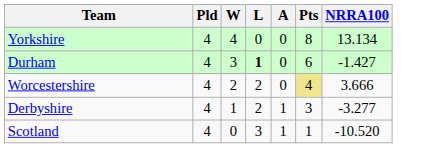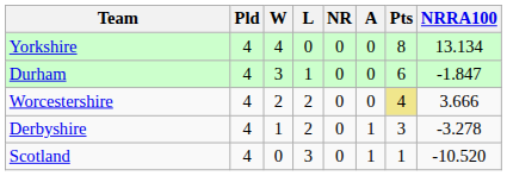 <table class="wikitable" style="text-align: center;">
 <tr>
 <th width=200>Team</th>
 <th width=20>Pld</th>
 <th width=20>W</th>
 <th width=20>L</th>
+<th width=20>NR</th>
 <th width=20>A</th>
 <th width=20>Pts</th>
 <th width=60><a href='#'>NRRA100</a></th>
 </tr>
 <tr bgcolor="#ccffcc">
 <td align=left><a href='#'>Yorkshire</a></td>
 <td>4</td>
 <td>4</td>
 <td>0</td>
 <td>0</td>
+<td>0</td>
 <td>8</td>
 <td>13.134</td>
 </tr>
 <tr bgcolor="#ccffcc">
 <td align=left><a href='#'>Durham</a></td>
 <td>4</td>
 <td>3</td>
-<td><strong>1</strong></td>
+<td>1</td>
+<td>0</td>
 <td>0</td>
 <td>6</td>
-<td>-1.427</td>
+<td>-1.847</td>
 </tr>
 <tr>
 <td align=left><a href='#'>Worcestershire</a></td>
 <td>4</td>
 <td>2</td>
 <td>2</td>
+<td>0</td>
 <td>0</td>
 <td style="background: khaki;">4</td>
 <td>3.666</td>
 </tr>
 <tr>
 <td align=left><a href='#'>Derbyshire</a></td>
 <td>4</td>
 <td>1</td>
 <td>2</td>
+<td>0</td>
 <td>1</td>
 <td>3</td>
-<td>-3.277</td>
+<td>-3.278</td>
 </tr>
 <tr>
 <td align=left><a href='#'>Scotland</a></td>
 <td>4</td>
 <td>0</td>
 <td>3</td>
+<td>0</td>
 <td>1</td>
 <td>1</td>
 <td>-10.520</td>
 </tr>
 </table>
